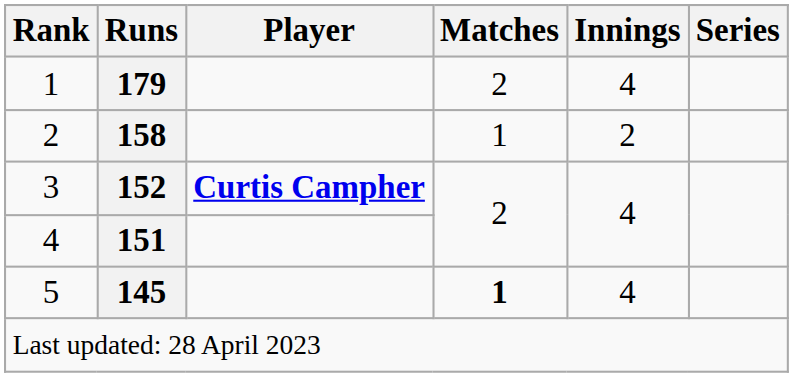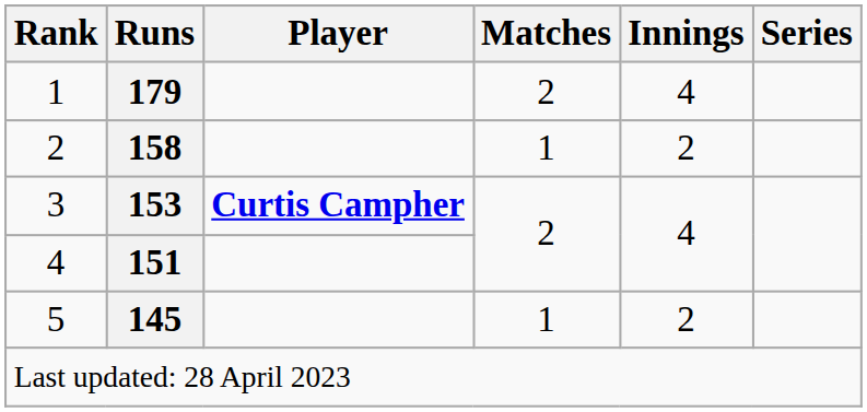 <table class="wikitable plainrowheaders sortable">
 <tr>
 <th scope=col>Rank</th>
 <th scope=col>Runs</th>
 <th scope=col>Player</th>
 <th scope=col>Matches</th>
 <th scope=col>Innings</th>
 <th scope=col>Series</th>
 </tr>
 <tr>
 <td align=center>1</td>
 <th scope=row style=text-align:center;>179</th>
 <td></td>
 <td align=center>2</td>
 <td align=center>4</td>
 <td></td>
 </tr>
 <tr>
 <td align=center>2</td>
 <th scope=row style="text-align:center;">158</th>
 <td></td>
 <td align=center>1</td>
 <td align=center>2</td>
 <td></td>
 </tr>
 <tr>
 <td align=center>3</td>
-<th scope=row style=text-align:center;>152</th>
+<th scope=row style=text-align:center;>153</th>
 <td><strong><a href='#'>Curtis Campher</a></strong></td>
 <td align=center rowspan=2>2</td>
 <td align=center rowspan=2>4</td>
 <td rowspan=2></td>
 </tr>
 <tr>
 <td align=center>4</td>
 <th scope=row style="text-align:center;">151</th>
 <td></td>
 </tr>
 <tr>
 <td align=center>5</td>
 <th scope=row style=text-align:center;>145</th>
 <td></td>
-<td align=center><strong>1</strong></td>
-<td align=center>4</td>
+<td align=center>1</td>
+<td align=center>2</td>
 <td></td>
 </tr>
 <tr class=sortbottom>
 <td colspan=6><small>Last updated: 28 April 2023</small></td>
 </tr>
 </table>
